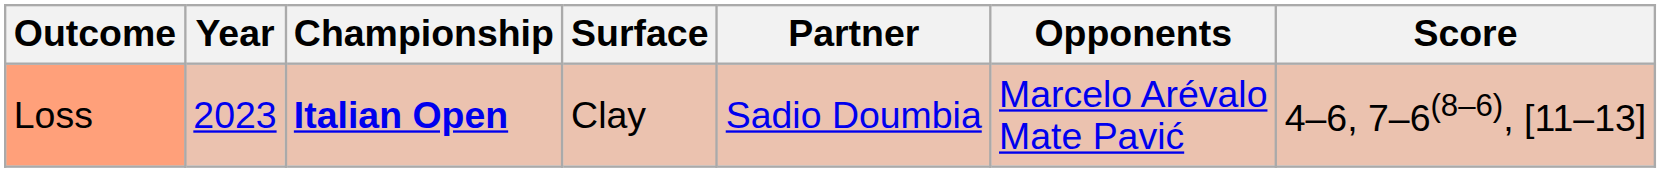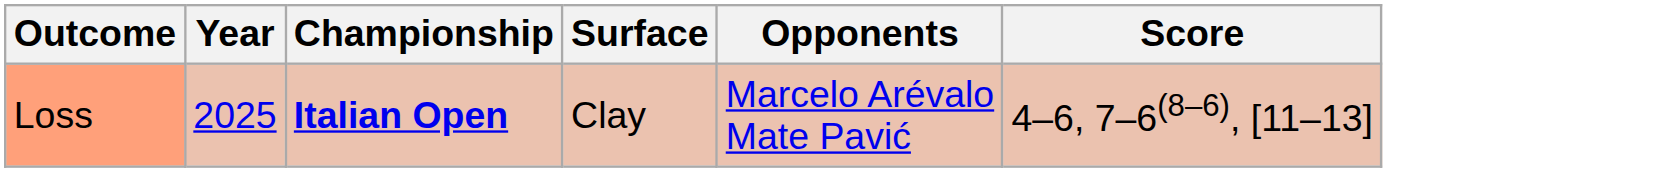 <table class="sortable wikitable">
 <tr>
 <th>Outcome</th>
 <th>Year</th>
 <th>Championship</th>
 <th>Surface</th>
-<th>Partner</th>
 <th>Opponents</th>
 <th class="unsortable">Score</th>
 </tr>
 <tr bgcolor=ebc2af>
 <td bgcolor= FFA07A>Loss</td>
-<td><a href='#'>2023</a></td>
+<td><a href='#'>2025</a></td>
 <td><strong><a href='#'>Italian Open</a></strong></td>
 <td>Clay</td>
-<td> <a href='#'>Sadio Doumbia</a></td>
 <td> <a href='#'>Marcelo Arévalo</a><br> <a href='#'>Mate Pavić</a></td>
 <td>4–6, 7–6<sup>(8–6)</sup>, [11–13]</td>
 </tr>
 </table>
